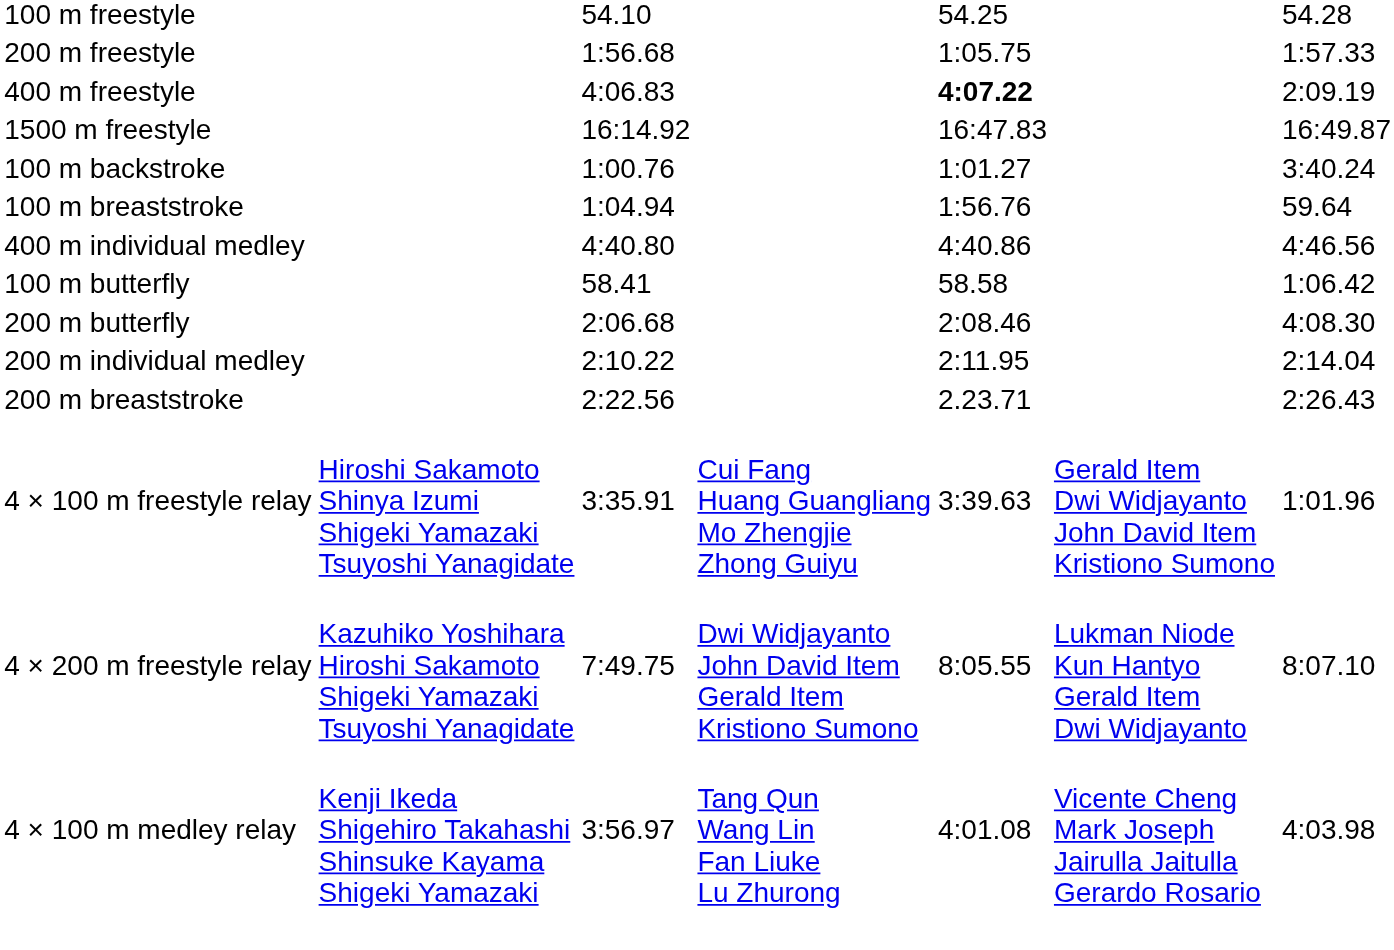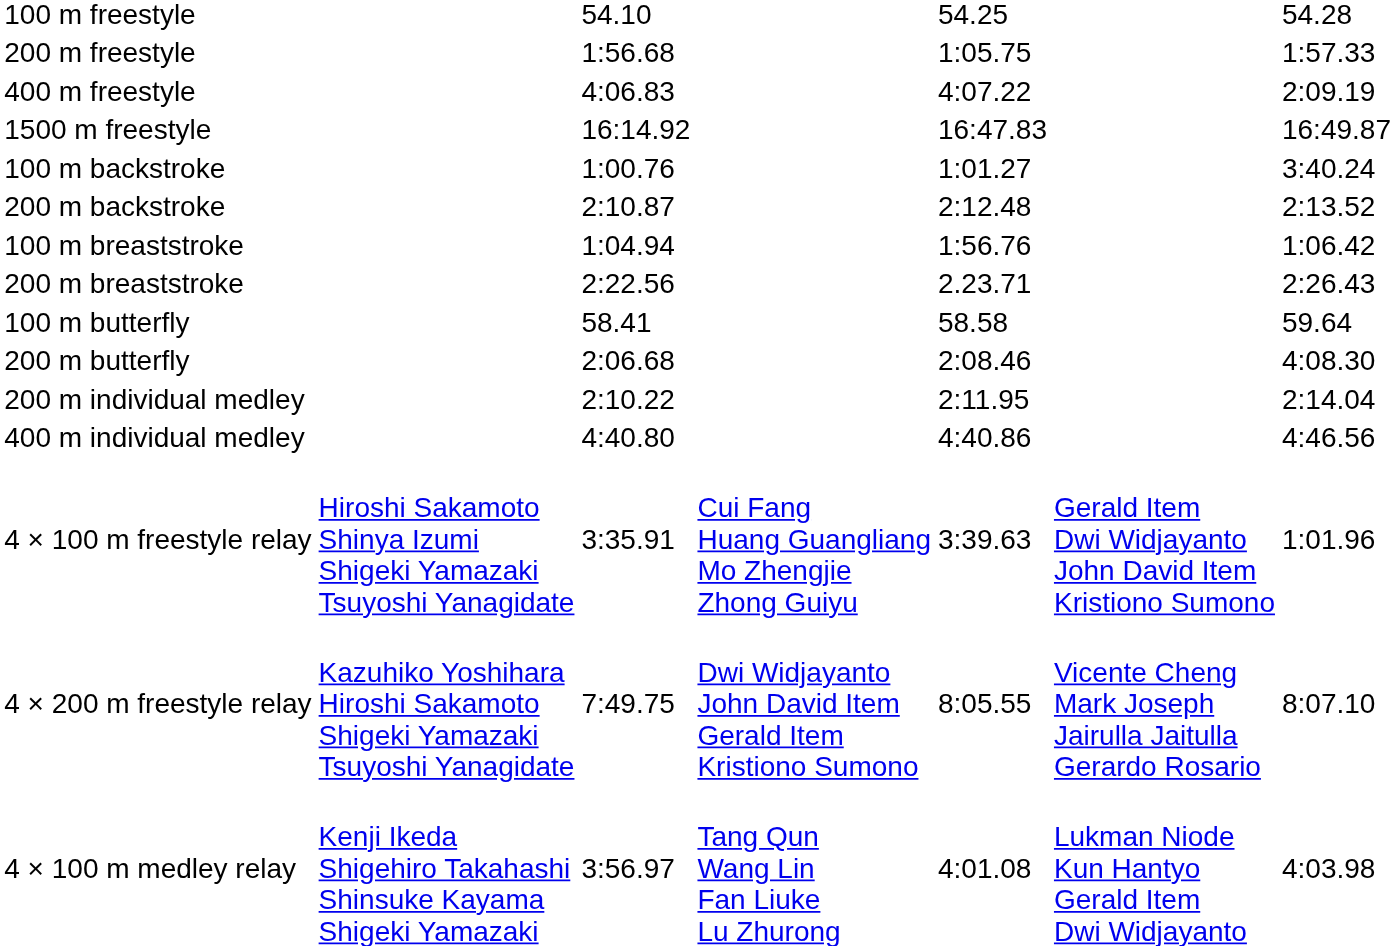 <table>
 <tr>
 <td>100 m freestyle<br></td>
 <td></td>
 <td>54.10<br></td>
 <td></td>
 <td>54.25</td>
 <td></td>
 <td>54.28</td>
 </tr>
 <tr>
 <td>200 m freestyle<br></td>
 <td></td>
 <td>1:56.68<br></td>
 <td></td>
 <td>1:05.75</td>
 <td></td>
 <td>1:57.33</td>
 </tr>
 <tr>
 <td>400 m freestyle<br></td>
 <td></td>
 <td>4:06.83<br></td>
 <td></td>
-<td><strong>4:07.22</strong></td>
+<td>4:07.22</td>
 <td></td>
 <td>2:09.19</td>
 </tr>
 <tr>
 <td>1500 m freestyle<br></td>
 <td></td>
 <td>16:14.92<br></td>
 <td></td>
 <td>16:47.83</td>
 <td></td>
 <td>16:49.87</td>
 </tr>
 <tr>
 <td>100 m backstroke<br></td>
 <td></td>
 <td>1:00.76<br></td>
 <td></td>
 <td>1:01.27</td>
 <td></td>
 <td>3:40.24</td>
 </tr>
 <tr>
+<td>200 m backstroke<br></td>
+<td></td>
+<td>2:10.87<br></td>
+<td></td>
+<td>2:12.48</td>
+<td></td>
+<td>2:13.52</td>
+</tr>
+<tr>
 <td>100 m breaststroke<br></td>
 <td></td>
 <td>1:04.94<br></td>
 <td></td>
 <td>1:56.76</td>
 <td></td>
-<td>59.64</td>
+<td>1:06.42</td>
 </tr>
 <tr>
-<td>400 m individual medley<br></td>
+<td>200 m breaststroke<br></td>
 <td></td>
-<td>4:40.80<br></td>
+<td>2:22.56<br></td>
 <td></td>
-<td>4:40.86</td>
+<td>2.23.71</td>
 <td></td>
-<td>4:46.56</td>
+<td>2:26.43</td>
 </tr>
 <tr>
 <td>100 m butterfly<br></td>
 <td></td>
 <td>58.41</td>
 <td></td>
 <td>58.58</td>
 <td></td>
-<td>1:06.42</td>
+<td>59.64</td>
 </tr>
 <tr>
 <td>200 m butterfly<br></td>
 <td></td>
 <td>2:06.68<br></td>
 <td></td>
 <td>2:08.46</td>
 <td></td>
 <td>4:08.30</td>
 </tr>
 <tr>
 <td>200 m individual medley<br></td>
 <td></td>
 <td>2:10.22<br></td>
 <td></td>
 <td>2:11.95</td>
 <td></td>
 <td>2:14.04</td>
 </tr>
 <tr>
-<td>200 m breaststroke<br></td>
+<td>400 m individual medley<br></td>
 <td></td>
-<td>2:22.56<br></td>
+<td>4:40.80<br></td>
 <td></td>
-<td>2.23.71</td>
+<td>4:40.86</td>
 <td></td>
-<td>2:26.43</td>
+<td>4:46.56</td>
 </tr>
 <tr>
 <td>4 × 100 m freestyle relay<br></td>
 <td><br><a href='#'>Hiroshi Sakamoto</a><br><a href='#'>Shinya Izumi</a><br><a href='#'>Shigeki Yamazaki</a><br><a href='#'>Tsuyoshi Yanagidate</a></td>
 <td>3:35.91<br></td>
 <td><br><a href='#'>Cui Fang</a><br><a href='#'>Huang Guangliang</a><br><a href='#'>Mo Zhengjie</a><br><a href='#'>Zhong Guiyu</a></td>
 <td>3:39.63</td>
 <td><br><a href='#'>Gerald Item</a><br><a href='#'>Dwi Widjayanto</a><br><a href='#'>John David Item</a><br><a href='#'>Kristiono Sumono</a></td>
 <td>1:01.96</td>
 </tr>
 <tr>
 <td>4 × 200 m freestyle relay<br></td>
 <td><br><a href='#'>Kazuhiko Yoshihara</a><br><a href='#'>Hiroshi Sakamoto</a><br><a href='#'>Shigeki Yamazaki</a><br><a href='#'>Tsuyoshi Yanagidate</a></td>
 <td>7:49.75<br></td>
 <td><br><a href='#'>Dwi Widjayanto</a><br><a href='#'>John David Item</a><br><a href='#'>Gerald Item</a><br><a href='#'>Kristiono Sumono</a></td>
 <td>8:05.55</td>
-<td><br><a href='#'>Lukman Niode</a><br><a href='#'>Kun Hantyo</a><br><a href='#'>Gerald Item</a><br><a href='#'>Dwi Widjayanto</a></td>
+<td><br><a href='#'>Vicente Cheng</a><br><a href='#'>Mark Joseph</a><br><a href='#'>Jairulla Jaitulla</a><br><a href='#'>Gerardo Rosario</a></td>
 <td>8:07.10</td>
 </tr>
 <tr>
 <td>4 × 100 m medley relay<br></td>
 <td><br><a href='#'>Kenji Ikeda</a><br><a href='#'>Shigehiro Takahashi</a><br><a href='#'>Shinsuke Kayama</a><br><a href='#'>Shigeki Yamazaki</a></td>
 <td>3:56.97<br></td>
 <td><br><a href='#'>Tang Qun</a><br><a href='#'>Wang Lin</a><br><a href='#'>Fan Liuke</a><br><a href='#'>Lu Zhurong</a></td>
 <td>4:01.08</td>
-<td><br><a href='#'>Vicente Cheng</a><br><a href='#'>Mark Joseph</a><br><a href='#'>Jairulla Jaitulla</a><br><a href='#'>Gerardo Rosario</a></td>
+<td><br><a href='#'>Lukman Niode</a><br><a href='#'>Kun Hantyo</a><br><a href='#'>Gerald Item</a><br><a href='#'>Dwi Widjayanto</a></td>
 <td>4:03.98</td>
 </tr>
 </table>
